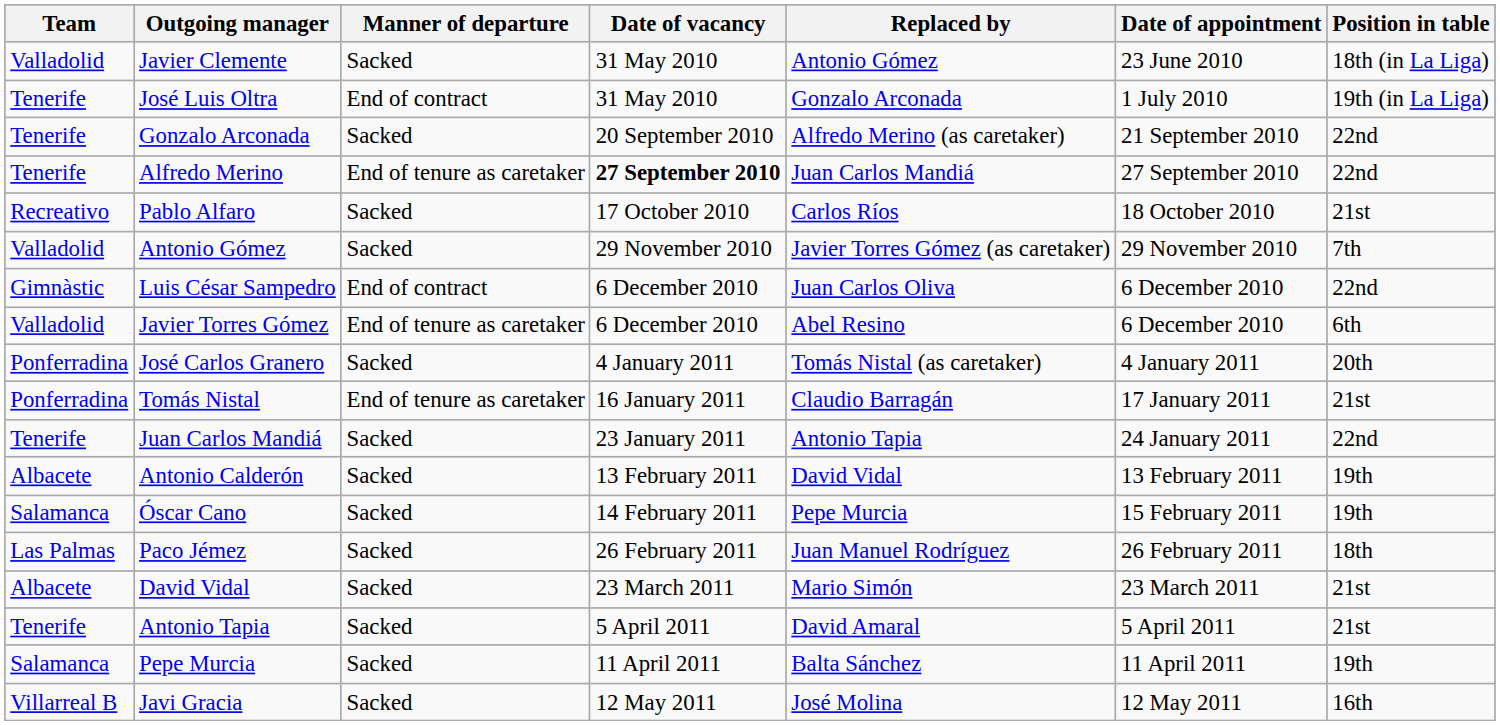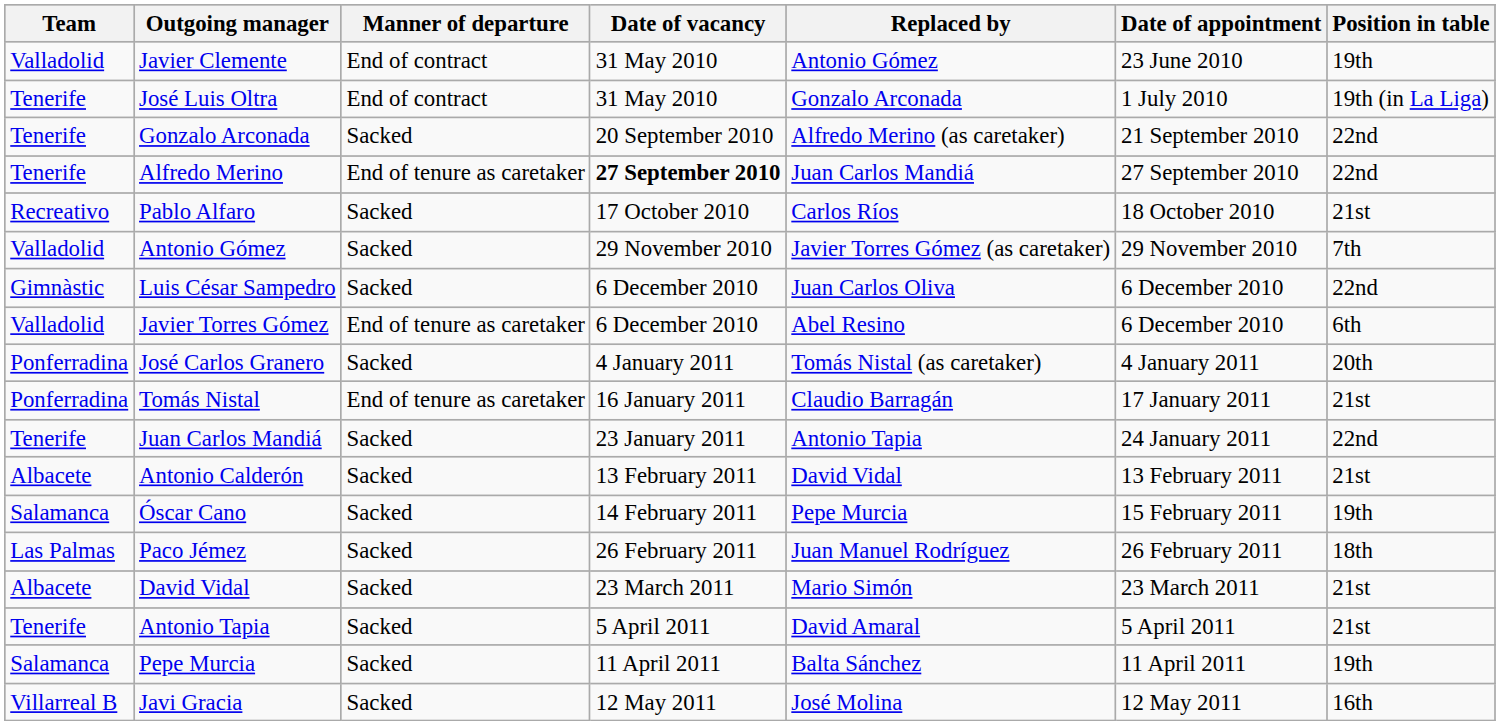 <table class="wikitable sortable" " style="font-size: 85%">
 <tr>
 <th>Team</th>
 <th>Outgoing manager</th>
 <th>Manner of departure</th>
 <th>Date of vacancy</th>
 <th>Replaced by</th>
 <th>Date of appointment</th>
 <th>Position in table</th>
 </tr>
 <tr>
 <td><a href='#'>Valladolid</a></td>
 <td> <a href='#'>Javier Clemente</a></td>
-<td>Sacked</td>
+<td>End of contract</td>
 <td>31 May 2010</td>
 <td> <a href='#'>Antonio Gómez</a></td>
 <td>23 June 2010</td>
-<td>18th (in <a href='#'>La Liga</a>)</td>
+<td>19th</td>
 </tr>
 <tr>
 <td><a href='#'>Tenerife</a></td>
 <td> <a href='#'>José Luis Oltra</a></td>
 <td>End of contract</td>
 <td>31 May 2010</td>
 <td> <a href='#'>Gonzalo Arconada</a></td>
 <td>1 July 2010</td>
 <td>19th (in <a href='#'>La Liga</a>)</td>
 </tr>
 <tr>
 <td><a href='#'>Tenerife</a></td>
 <td> <a href='#'>Gonzalo Arconada</a></td>
 <td>Sacked</td>
 <td>20 September 2010</td>
 <td> <a href='#'>Alfredo Merino</a> (as caretaker)</td>
 <td>21 September 2010</td>
 <td>22nd</td>
 </tr>
 <tr>
 <td><a href='#'>Tenerife</a></td>
 <td> <a href='#'>Alfredo Merino</a></td>
 <td>End of tenure as caretaker</td>
 <td><strong>27 September 2010</strong></td>
 <td> <a href='#'>Juan Carlos Mandiá</a></td>
 <td>27 September 2010</td>
 <td>22nd</td>
 </tr>
 <tr>
 <td><a href='#'>Recreativo</a></td>
 <td> <a href='#'>Pablo Alfaro</a></td>
 <td>Sacked</td>
 <td>17 October 2010</td>
 <td> <a href='#'>Carlos Ríos</a></td>
 <td>18 October 2010</td>
 <td>21st</td>
 </tr>
 <tr>
 <td><a href='#'>Valladolid</a></td>
 <td> <a href='#'>Antonio Gómez</a></td>
 <td>Sacked</td>
 <td>29 November 2010</td>
 <td> <a href='#'>Javier Torres Gómez</a> (as caretaker)</td>
 <td>29 November 2010</td>
 <td>7th</td>
 </tr>
 <tr>
 <td><a href='#'>Gimnàstic</a></td>
 <td> <a href='#'>Luis César Sampedro</a></td>
-<td>End of contract</td>
+<td>Sacked</td>
 <td>6 December 2010</td>
 <td> <a href='#'>Juan Carlos Oliva</a></td>
 <td>6 December 2010</td>
 <td>22nd</td>
 </tr>
 <tr>
 <td><a href='#'>Valladolid</a></td>
 <td> <a href='#'>Javier Torres Gómez</a></td>
 <td>End of tenure as caretaker</td>
 <td>6 December 2010</td>
 <td> <a href='#'>Abel Resino</a></td>
 <td>6 December 2010</td>
 <td>6th</td>
 </tr>
 <tr>
 <td><a href='#'>Ponferradina</a></td>
 <td> <a href='#'>José Carlos Granero</a></td>
 <td>Sacked</td>
 <td>4 January 2011</td>
 <td> <a href='#'>Tomás Nistal</a> (as caretaker)</td>
 <td>4 January 2011</td>
 <td>20th</td>
 </tr>
 <tr>
 <td><a href='#'>Ponferradina</a></td>
 <td> <a href='#'>Tomás Nistal</a></td>
 <td>End of tenure as caretaker</td>
 <td>16 January 2011</td>
 <td> <a href='#'>Claudio Barragán</a></td>
 <td>17 January 2011</td>
 <td>21st</td>
 </tr>
 <tr>
 <td><a href='#'>Tenerife</a></td>
 <td> <a href='#'>Juan Carlos Mandiá</a></td>
 <td>Sacked</td>
 <td>23 January 2011</td>
 <td> <a href='#'>Antonio Tapia</a></td>
 <td>24 January 2011</td>
 <td>22nd</td>
 </tr>
 <tr>
 <td><a href='#'>Albacete</a></td>
 <td> <a href='#'>Antonio Calderón</a></td>
 <td>Sacked</td>
 <td>13 February 2011</td>
 <td> <a href='#'>David Vidal</a></td>
 <td>13 February 2011</td>
-<td>19th</td>
+<td>21st</td>
 </tr>
 <tr>
 <td><a href='#'>Salamanca</a></td>
 <td> <a href='#'>Óscar Cano</a></td>
 <td>Sacked</td>
 <td>14 February 2011</td>
 <td> <a href='#'>Pepe Murcia</a></td>
 <td>15 February 2011</td>
 <td>19th</td>
 </tr>
 <tr>
 <td><a href='#'>Las Palmas</a></td>
 <td> <a href='#'>Paco Jémez</a></td>
 <td>Sacked</td>
 <td>26 February 2011</td>
 <td> <a href='#'>Juan Manuel Rodríguez</a></td>
 <td>26 February 2011</td>
 <td>18th</td>
 </tr>
 <tr>
 <td><a href='#'>Albacete</a></td>
 <td> <a href='#'>David Vidal</a></td>
 <td>Sacked</td>
 <td>23 March 2011</td>
 <td> <a href='#'>Mario Simón</a></td>
 <td>23 March 2011</td>
 <td>21st</td>
 </tr>
 <tr>
 <td><a href='#'>Tenerife</a></td>
 <td> <a href='#'>Antonio Tapia</a></td>
 <td>Sacked</td>
 <td>5 April 2011</td>
 <td> <a href='#'>David Amaral</a></td>
 <td>5 April 2011</td>
 <td>21st</td>
 </tr>
 <tr>
 <td><a href='#'>Salamanca</a></td>
 <td> <a href='#'>Pepe Murcia</a></td>
 <td>Sacked</td>
 <td>11 April 2011</td>
 <td> <a href='#'>Balta Sánchez</a></td>
 <td>11 April 2011</td>
 <td>19th</td>
 </tr>
 <tr>
 <td><a href='#'>Villarreal B</a></td>
 <td> <a href='#'>Javi Gracia</a></td>
 <td>Sacked</td>
 <td>12 May 2011</td>
 <td> <a href='#'>José Molina</a></td>
 <td>12 May 2011</td>
 <td>16th</td>
 </tr>
 </table>
